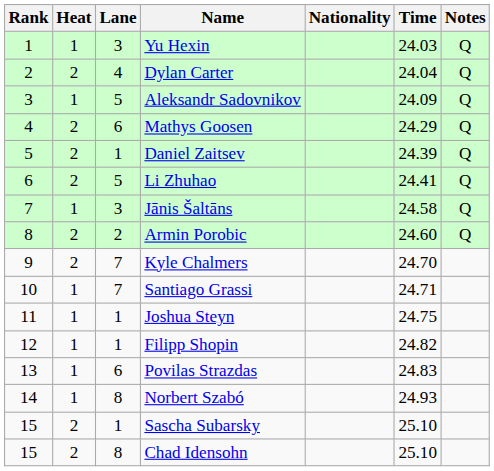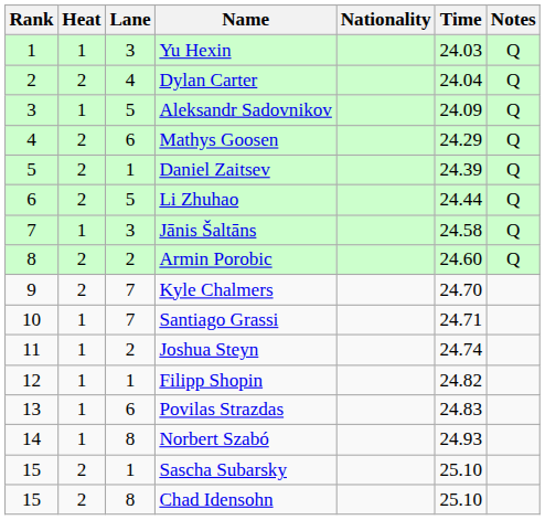 <table class="wikitable sortable" style="text-align:center">
 <tr>
 <th>Rank</th>
 <th>Heat</th>
 <th>Lane</th>
 <th>Name</th>
 <th>Nationality</th>
 <th>Time</th>
 <th>Notes</th>
 </tr>
 <tr bgcolor=ccffcc>
 <td>1</td>
 <td>1</td>
 <td>3</td>
 <td align=left><a href='#'>Yu Hexin</a></td>
 <td align=left></td>
 <td>24.03</td>
 <td>Q</td>
 </tr>
 <tr bgcolor=ccffcc>
 <td>2</td>
 <td>2</td>
 <td>4</td>
 <td align=left><a href='#'>Dylan Carter</a></td>
 <td align=left></td>
 <td>24.04</td>
 <td>Q</td>
 </tr>
 <tr bgcolor=ccffcc>
 <td>3</td>
 <td>1</td>
 <td>5</td>
 <td align=left><a href='#'>Aleksandr Sadovnikov</a></td>
 <td align=left></td>
 <td>24.09</td>
 <td>Q</td>
 </tr>
 <tr bgcolor=ccffcc>
 <td>4</td>
 <td>2</td>
 <td>6</td>
 <td align=left><a href='#'>Mathys Goosen</a></td>
 <td align=left></td>
 <td>24.29</td>
 <td>Q</td>
 </tr>
 <tr bgcolor=ccffcc>
 <td>5</td>
 <td>2</td>
 <td>1</td>
 <td align=left><a href='#'>Daniel Zaitsev</a></td>
 <td align=left></td>
 <td>24.39</td>
 <td>Q</td>
 </tr>
 <tr bgcolor=ccffcc>
 <td>6</td>
 <td>2</td>
 <td>5</td>
 <td align=left><a href='#'>Li Zhuhao</a></td>
 <td align=left></td>
-<td>24.41</td>
+<td>24.44</td>
 <td>Q</td>
 </tr>
 <tr bgcolor=ccffcc>
 <td>7</td>
 <td>1</td>
 <td>3</td>
 <td align=left><a href='#'>Jānis Šaltāns</a></td>
 <td align=left></td>
 <td>24.58</td>
 <td>Q</td>
 </tr>
 <tr bgcolor=ccffcc>
 <td>8</td>
 <td>2</td>
 <td>2</td>
 <td align=left><a href='#'>Armin Porobic</a></td>
 <td align=left></td>
 <td>24.60</td>
 <td>Q</td>
 </tr>
 <tr>
 <td>9</td>
 <td>2</td>
 <td>7</td>
 <td align=left><a href='#'>Kyle Chalmers</a></td>
 <td align=left></td>
 <td>24.70</td>
 <td></td>
 </tr>
 <tr>
 <td>10</td>
 <td>1</td>
 <td>7</td>
 <td align=left><a href='#'>Santiago Grassi</a></td>
 <td align=left></td>
 <td>24.71</td>
 <td></td>
 </tr>
 <tr>
 <td>11</td>
 <td>1</td>
-<td>1</td>
+<td>2</td>
 <td align=left><a href='#'>Joshua Steyn</a></td>
 <td align=left></td>
-<td>24.75</td>
+<td>24.74</td>
 <td></td>
 </tr>
 <tr>
 <td>12</td>
 <td>1</td>
 <td>1</td>
 <td align=left><a href='#'>Filipp Shopin</a></td>
 <td align=left></td>
 <td>24.82</td>
 <td></td>
 </tr>
 <tr>
 <td>13</td>
 <td>1</td>
 <td>6</td>
 <td align=left><a href='#'>Povilas Strazdas</a></td>
 <td align=left></td>
 <td>24.83</td>
 <td></td>
 </tr>
 <tr>
 <td>14</td>
 <td>1</td>
 <td>8</td>
 <td align=left><a href='#'>Norbert Szabó</a></td>
 <td align=left></td>
 <td>24.93</td>
 <td></td>
 </tr>
 <tr>
 <td>15</td>
 <td>2</td>
 <td>1</td>
 <td align=left><a href='#'>Sascha Subarsky</a></td>
 <td align=left></td>
 <td>25.10</td>
 <td></td>
 </tr>
 <tr>
 <td>15</td>
 <td>2</td>
 <td>8</td>
 <td align=left><a href='#'>Chad Idensohn</a></td>
 <td align=left></td>
 <td>25.10</td>
 <td></td>
 </tr>
 </table>
